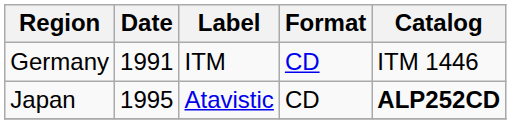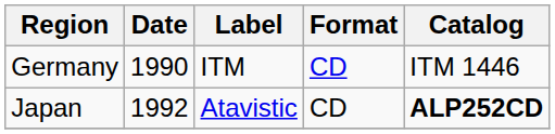 <table class="wikitable">
 <tr>
 <th>Region</th>
 <th>Date</th>
 <th>Label</th>
 <th>Format</th>
 <th>Catalog</th>
 </tr>
 <tr>
 <td>Germany</td>
-<td>1991</td>
+<td>1990</td>
 <td>ITM</td>
 <td><a href='#'>CD</a></td>
 <td>ITM 1446</td>
 </tr>
 <tr>
 <td>Japan</td>
-<td>1995</td>
+<td>1992</td>
 <td><a href='#'>Atavistic</a></td>
 <td>CD</td>
 <td><strong>ALP252CD</strong></td>
 </tr>
 <tr>
 </tr>
 </table>
